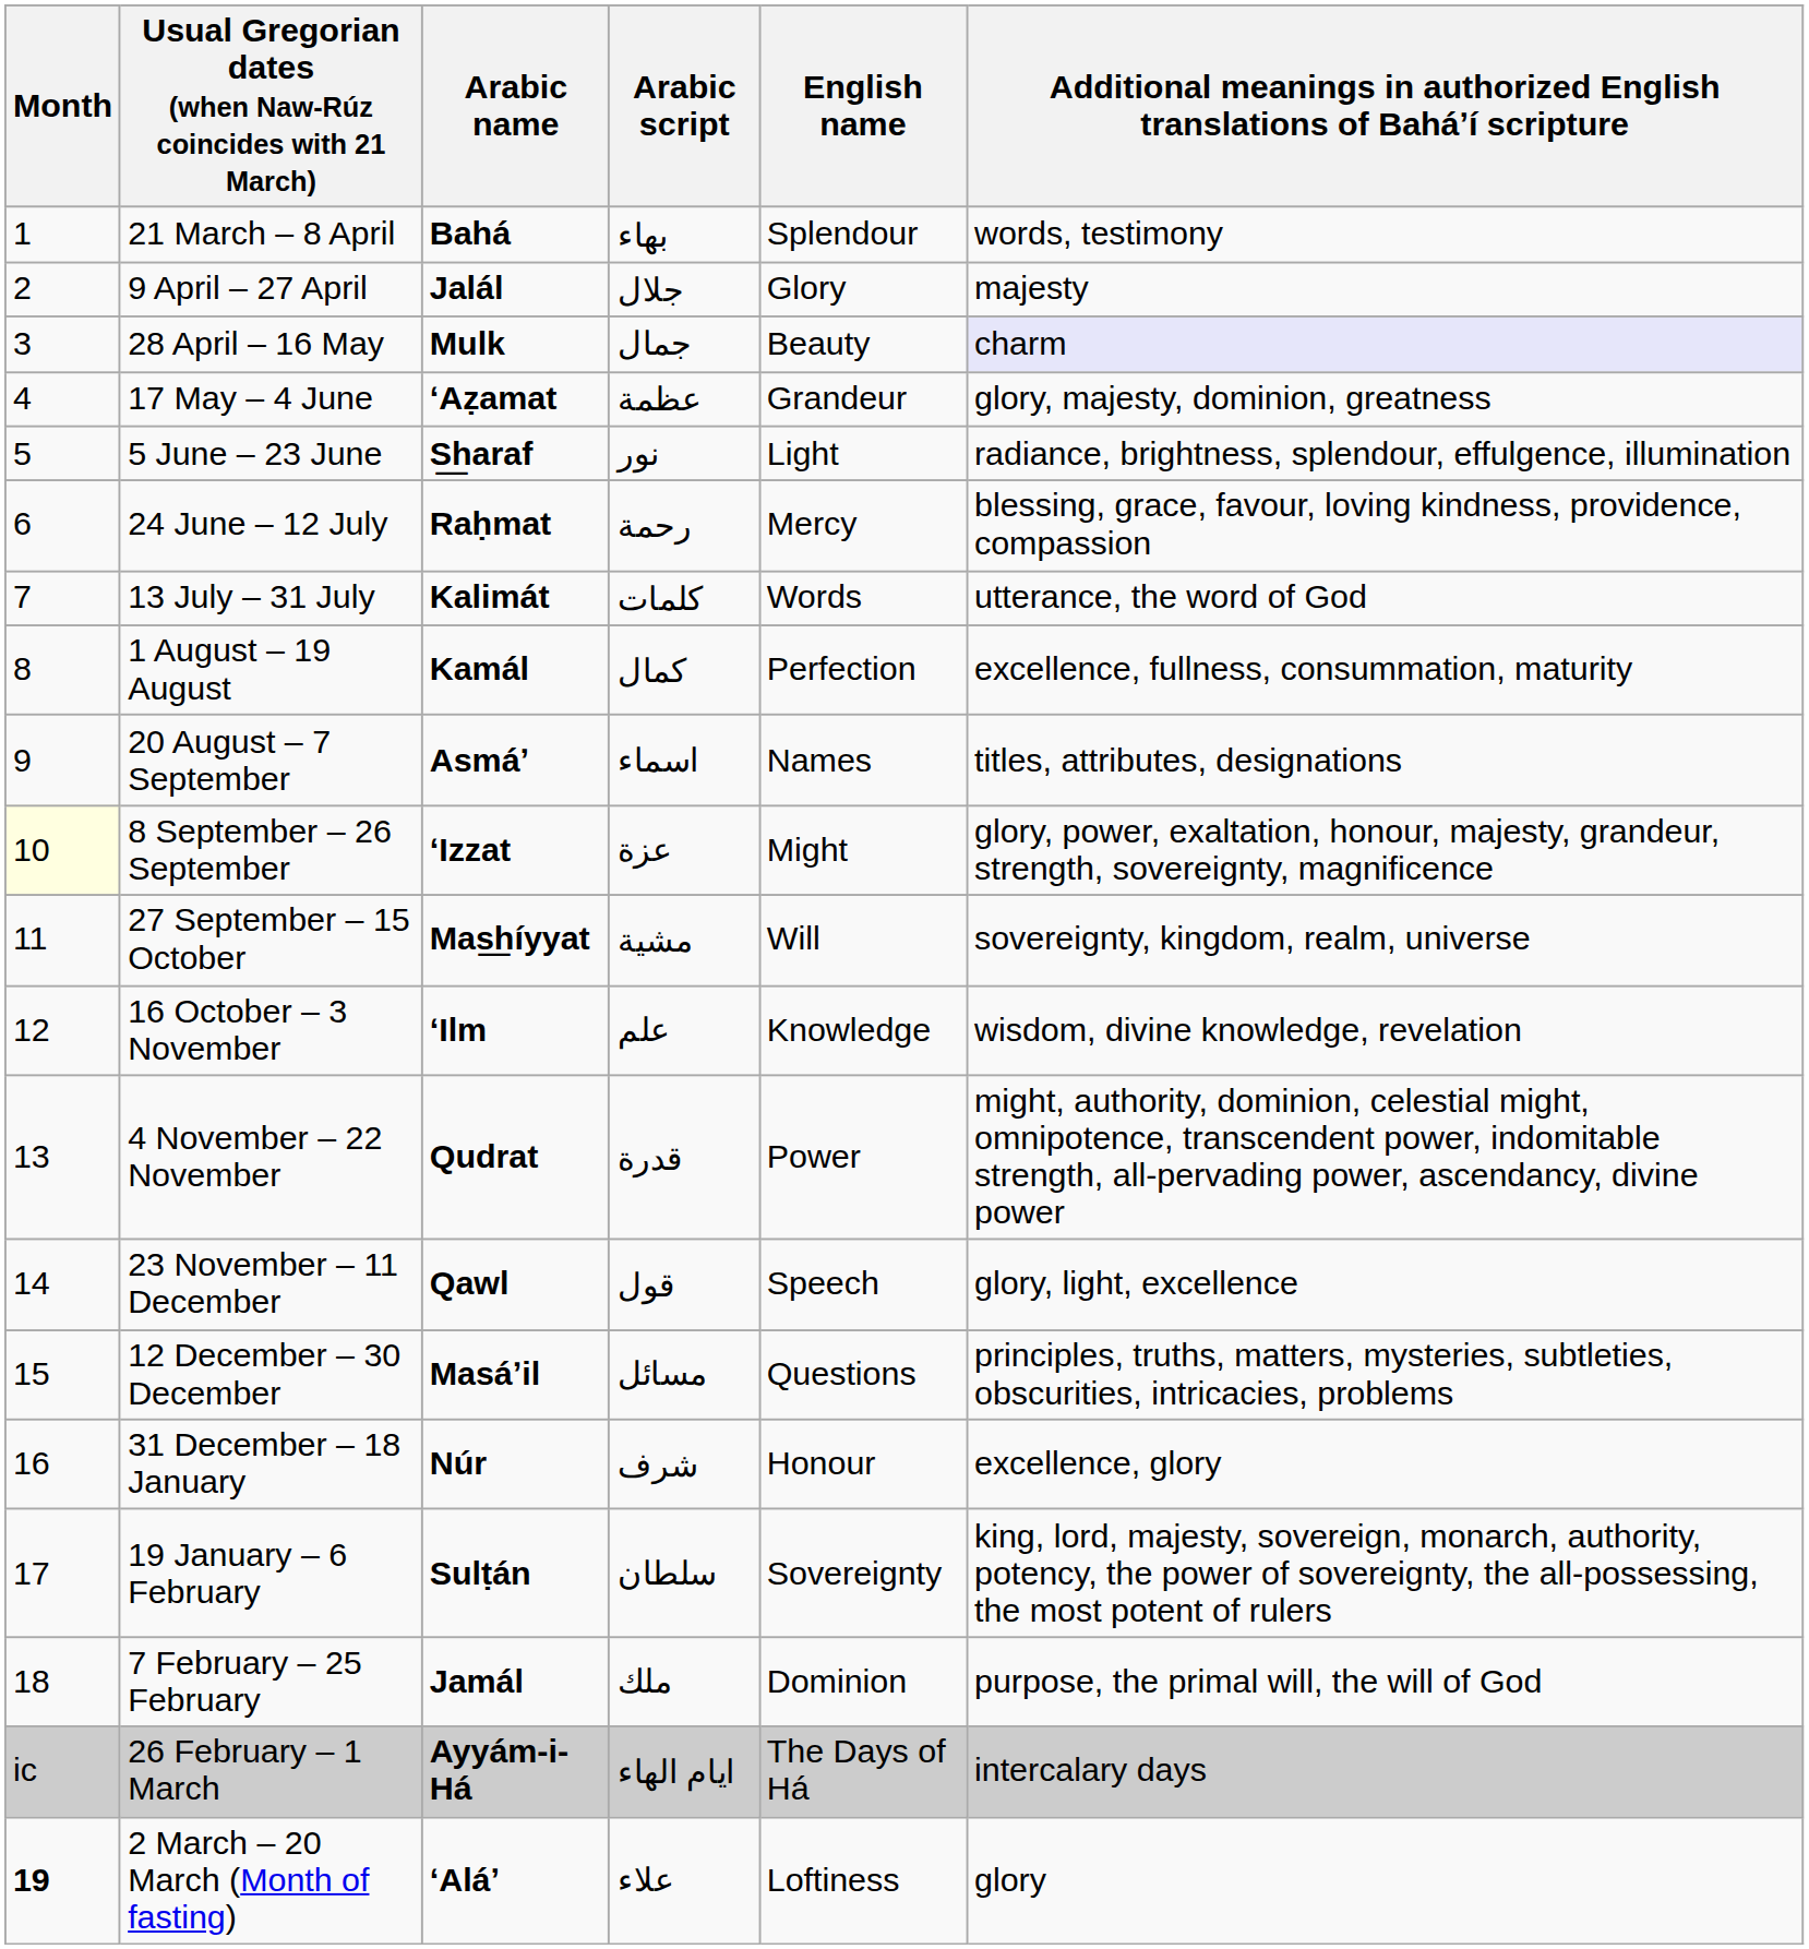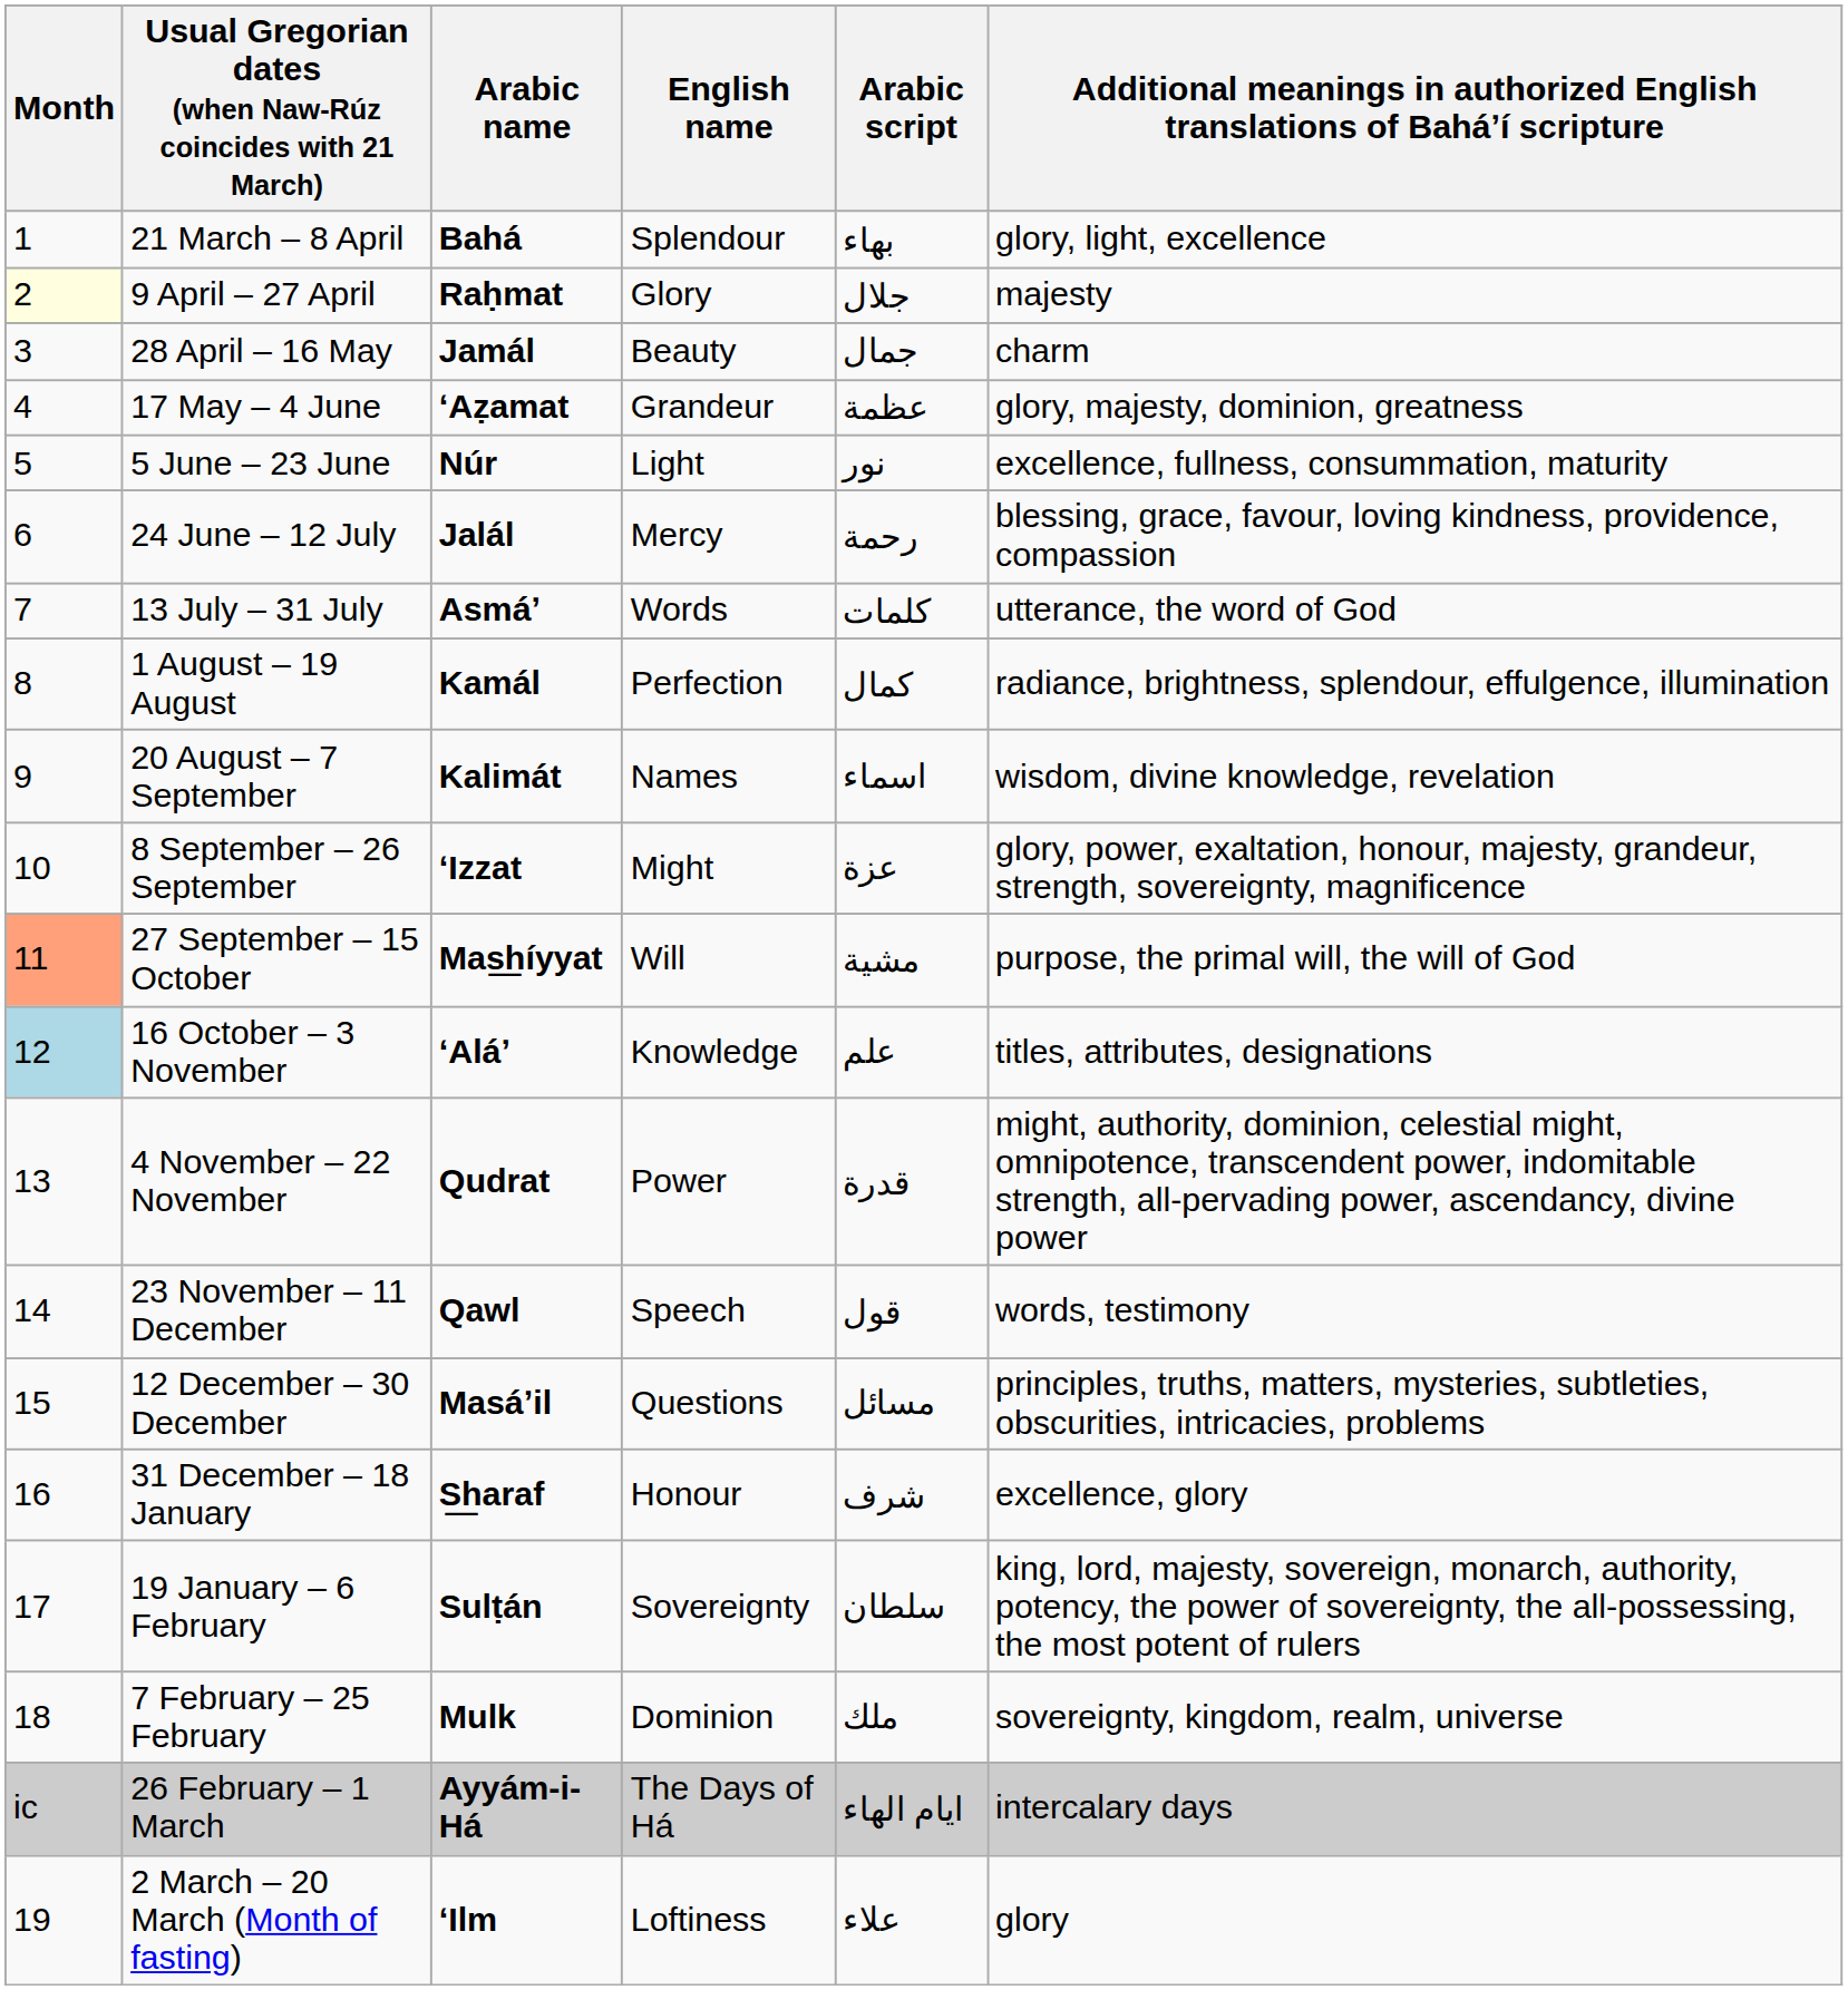 <table class="wikitable">
 <tr style="background:#EFEFEF;">
 <th>Month</th>
 <th>Usual Gregorian dates<br><small>(when Naw-Rúz coincides with 21 March)</small></th>
 <th>Arabic name </th>
+<th>English name </th>
 <th>Arabic script</th>
-<th>English name </th>
 <th>Additional meanings in authorized English translations of Baháʼí scripture </th>
 </tr>
 <tr>
 <td>1</td>
 <td>21 March – 8 April</td>
 <td><strong>Bahá</strong></td>
+<td>Splendour</td>
 <td>بهاء</td>
-<td>Splendour</td>
-<td>words, testimony</td>
+<td>glory, light, excellence</td>
 </tr>
 <tr>
-<td>2</td>
+<td style="background: lightyellow;">2</td>
 <td>9 April – 27 April</td>
-<td><strong>Jalál</strong></td>
+<td><strong>Raḥmat</strong></td>
+<td>Glory</td>
 <td>جلال</td>
-<td>Glory</td>
 <td>majesty</td>
 </tr>
 <tr>
 <td>3</td>
 <td>28 April – 16 May</td>
-<td><strong>Mulk</strong></td>
+<td><strong>Jamál</strong></td>
+<td>Beauty</td>
 <td>جمال</td>
-<td>Beauty</td>
-<td style="background: lavender;">charm</td>
+<td>charm</td>
 </tr>
 <tr>
 <td>4</td>
 <td>17 May – 4 June</td>
 <td><strong>ʻAẓamat</strong></td>
+<td>Grandeur</td>
 <td>عظمة</td>
-<td>Grandeur</td>
 <td>glory, majesty, dominion, greatness</td>
 </tr>
 <tr>
 <td>5</td>
 <td>5 June – 23 June</td>
-<td><strong>S͟haraf</strong></td>
+<td><strong>Núr</strong></td>
+<td>Light</td>
 <td>نور</td>
-<td>Light</td>
-<td>radiance, brightness, splendour, effulgence, illumination</td>
+<td>excellence, fullness, consummation, maturity</td>
 </tr>
 <tr>
 <td>6</td>
 <td>24 June – 12 July</td>
-<td><strong>Raḥmat</strong></td>
+<td><strong>Jalál</strong></td>
+<td>Mercy</td>
 <td>رحمة</td>
-<td>Mercy</td>
 <td>blessing, grace, favour, loving kindness, providence, compassion</td>
 </tr>
 <tr>
 <td>7</td>
 <td>13 July – 31 July</td>
-<td><strong>Kalimát</strong></td>
+<td><strong>Asmáʼ</strong></td>
+<td>Words</td>
 <td>كلمات</td>
-<td>Words</td>
 <td>utterance, the word of God</td>
 </tr>
 <tr>
 <td>8</td>
 <td>1 August – 19 August</td>
 <td><strong>Kamál</strong></td>
+<td>Perfection</td>
 <td>كمال</td>
-<td>Perfection</td>
-<td>excellence, fullness, consummation, maturity</td>
+<td>radiance, brightness, splendour, effulgence, illumination</td>
 </tr>
 <tr>
 <td>9</td>
 <td>20 August – 7 September</td>
-<td><strong>Asmáʼ</strong></td>
+<td><strong>Kalimát</strong></td>
+<td>Names</td>
 <td>اسماء</td>
-<td>Names</td>
-<td>titles, attributes,  designations</td>
+<td>wisdom, divine knowledge, revelation</td>
 </tr>
 <tr>
-<td style="background: lightyellow;">10</td>
+<td>10</td>
 <td>8 September – 26 September</td>
 <td><strong>ʻIzzat</strong></td>
+<td>Might</td>
 <td>عزة</td>
-<td>Might</td>
 <td>glory, power, exaltation, honour, majesty, grandeur, strength, sovereignty, magnificence</td>
 </tr>
 <tr>
-<td>11</td>
+<td style="background: lightsalmon;">11</td>
 <td>27 September – 15 October</td>
 <td><strong>Mas͟híyyat</strong></td>
+<td>Will</td>
 <td>مشية</td>
-<td>Will</td>
-<td>sovereignty, kingdom, realm, universe</td>
+<td>purpose, the primal will, the will of God</td>
 </tr>
 <tr>
-<td>12</td>
+<td style="background: lightblue;">12</td>
 <td>16 October – 3 November</td>
-<td><strong>ʻIlm </strong></td>
+<td><strong>ʻAláʼ</strong></td>
+<td>Knowledge</td>
 <td>علم</td>
-<td>Knowledge</td>
-<td>wisdom, divine knowledge, revelation</td>
+<td>titles, attributes,  designations</td>
 </tr>
 <tr>
 <td>13</td>
 <td>4 November – 22 November</td>
 <td><strong>Qudrat</strong></td>
+<td>Power</td>
 <td>قدرة</td>
-<td>Power</td>
 <td>might, authority, dominion, celestial might, omnipotence, transcendent power, indomitable strength, all-pervading power, ascendancy, divine power</td>
 </tr>
 <tr>
 <td>14</td>
 <td>23 November – 11 December</td>
 <td><strong>Qawl</strong></td>
+<td>Speech</td>
 <td>قول</td>
-<td>Speech</td>
-<td>glory, light, excellence</td>
+<td>words, testimony</td>
 </tr>
 <tr>
 <td>15</td>
 <td>12 December – 30 December</td>
 <td><strong>Masáʼil</strong></td>
+<td>Questions</td>
 <td>مسائل</td>
-<td>Questions</td>
 <td>principles, truths, matters, mysteries, subtleties, obscurities, intricacies, problems</td>
 </tr>
 <tr>
 <td>16</td>
 <td>31 December – 18 January</td>
-<td><strong>Núr</strong></td>
+<td><strong>S͟haraf</strong></td>
+<td>Honour</td>
 <td>شرف</td>
-<td>Honour</td>
 <td>excellence, glory</td>
 </tr>
 <tr>
 <td>17</td>
 <td>19 January – 6 February</td>
 <td><strong>Sulṭán</strong></td>
+<td>Sovereignty</td>
 <td>سلطان</td>
-<td>Sovereignty</td>
 <td>king, lord, majesty, sovereign, monarch, authority, potency, the power of sovereignty, the all-possessing, the most potent of rulers</td>
 </tr>
 <tr>
 <td>18</td>
 <td>7 February – 25 February</td>
-<td><strong>Jamál</strong></td>
+<td><strong>Mulk</strong></td>
+<td>Dominion</td>
 <td>ملك</td>
-<td>Dominion</td>
-<td>purpose, the primal will, the will of God</td>
+<td>sovereignty, kingdom, realm, universe</td>
 </tr>
 <tr style="background:#CCCCCC;">
 <td>ic</td>
 <td>26 February – 1 March</td>
 <td><strong>Ayyám-i-Há</strong></td>
+<td>The Days of Há</td>
 <td>ايام الهاء</td>
-<td>The Days of Há</td>
 <td>intercalary days</td>
 </tr>
 <tr>
-<td><strong>19</strong></td>
+<td>19</td>
 <td>2 March – 20 March (<a href='#'>Month of fasting</a>)</td>
-<td><strong>ʻAláʼ</strong></td>
+<td><strong>ʻIlm </strong></td>
+<td>Loftiness</td>
 <td>علاء</td>
-<td>Loftiness</td>
 <td>glory</td>
 </tr>
 </table>
